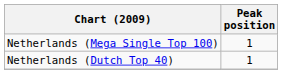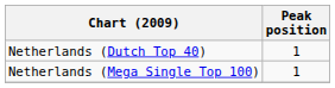 <table class="wikitable sortable">
 <tr>
 <th>Chart (2009)</th>
 <th>Peak<br>position</th>
 </tr>
 <tr>
-<td>Netherlands (<a href='#'>Mega Single Top 100</a>)</td>
+<td>Netherlands (<a href='#'>Dutch Top 40</a>)</td>
 <td align="center">1</td>
 </tr>
 <tr>
-<td>Netherlands (<a href='#'>Dutch Top 40</a>)</td>
+<td>Netherlands (<a href='#'>Mega Single Top 100</a>)</td>
 <td align="center">1</td>
 </tr>
 <tr>
 </tr>
 </table>
